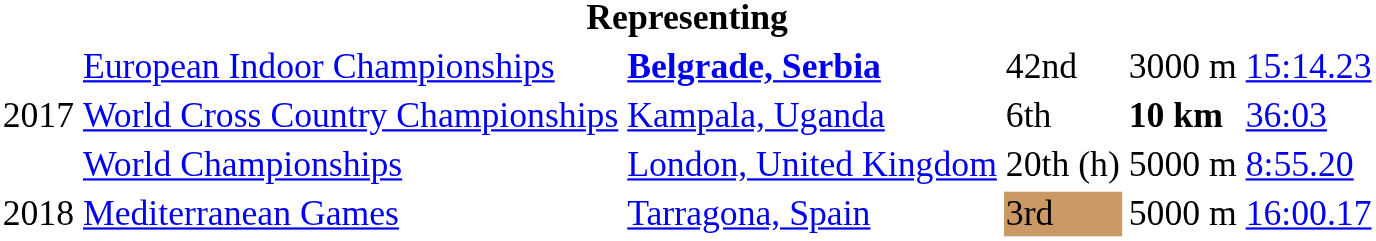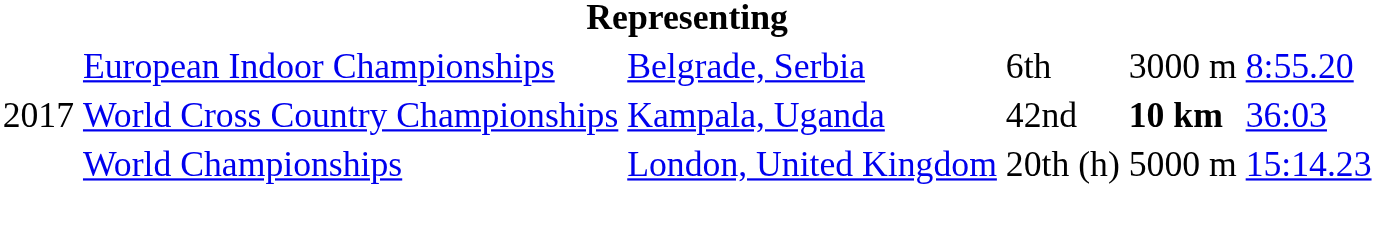 <table>
 <tr>
 <th colspan="6">Representing </th>
 </tr>
 <tr>
 <td rowspan=3>2017</td>
 <td><a href='#'>European Indoor Championships</a></td>
-<td><strong><a href='#'>Belgrade, Serbia</a></strong></td>
-<td>42nd</td>
+<td><a href='#'>Belgrade, Serbia</a></td>
+<td>6th</td>
 <td>3000 m</td>
-<td><a href='#'>15:14.23</a></td>
+<td><a href='#'>8:55.20</a></td>
 </tr>
 <tr>
 <td><a href='#'>World Cross Country Championships</a></td>
 <td><a href='#'>Kampala, Uganda</a></td>
-<td>6th</td>
+<td>42nd</td>
 <td><strong>10 km</strong></td>
 <td><a href='#'>36:03</a></td>
 </tr>
 <tr>
 <td><a href='#'>World Championships</a></td>
 <td><a href='#'>London, United Kingdom</a></td>
 <td>20th (h)</td>
 <td>5000 m</td>
-<td><a href='#'>8:55.20</a></td>
-</tr>
-<tr>
-<td>2018</td>
-<td><a href='#'>Mediterranean Games</a></td>
-<td><a href='#'>Tarragona, Spain</a></td>
-<td bgcolor=cc9966>3rd</td>
-<td>5000 m</td>
-<td><a href='#'>16:00.17</a></td>
+<td><a href='#'>15:14.23</a></td>
 </tr>
 </table>
